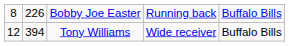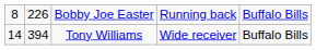 <table class="wikitable" style="text-align:center">
 <tr>
 <td>8</td>
 <td>226</td>
 <td><a href='#'>Bobby Joe Easter</a></td>
 <td><a href='#'>Running back</a></td>
 <td><a href='#'>Buffalo Bills</a></td>
 </tr>
 <tr>
-<td>12</td>
+<td>14</td>
 <td>394</td>
 <td><a href='#'>Tony Williams</a></td>
 <td><a href='#'>Wide receiver</a></td>
 <td>Buffalo Bills</td>
 </tr>
 </table>
